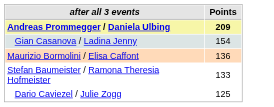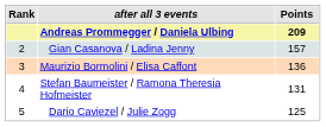 <table cellspacing="1" cellpadding="3" style="border:1px solid #AAAAAA;font-size:86%">
 <tr style="background-color: #E4E4E4;">
+<th style="border-bottom:1px solid #AAAAAA; width: 10px;">Rank</th>
 <th style="border-bottom:1px solid #AAAAAA; width: 300px;"><em>after all 3 events</em></th>
 <th style="border-bottom:1px solid #AAAAAA; width: 50px;">Points</th>
 </tr>
 <tr style="background:#f7f6a8;">
+<td align=center></td>
 <td><strong> <a href='#'>Andreas Prommegger</a> / <a href='#'>Daniela Ulbing</a></strong></td>
 <td align=center><strong>209</strong></td>
 </tr>
 <tr style="background:#dce5e5;">
+<td align=center>2</td>
 <td>   <a href='#'>Gian Casanova</a> / <a href='#'>Ladina Jenny</a></td>
-<td align=center>154</td>
+<td align=center>157</td>
 </tr>
 <tr style="background:#ffdab9;">
+<td align=center>3</td>
 <td> <a href='#'>Maurizio Bormolini</a> / <a href='#'>Elisa Caffont</a></td>
 <td align=center>136</td>
 </tr>
 <tr>
+<td align=center>4</td>
 <td> <a href='#'>Stefan Baumeister</a> / <a href='#'>Ramona Theresia Hofmeister</a></td>
-<td align=center>133</td>
+<td align=center>131</td>
 </tr>
 <tr>
+<td align=center>5</td>
 <td>   <a href='#'>Dario Caviezel</a> / <a href='#'>Julie Zogg</a></td>
 <td align=center>125</td>
 </tr>
 </table>
